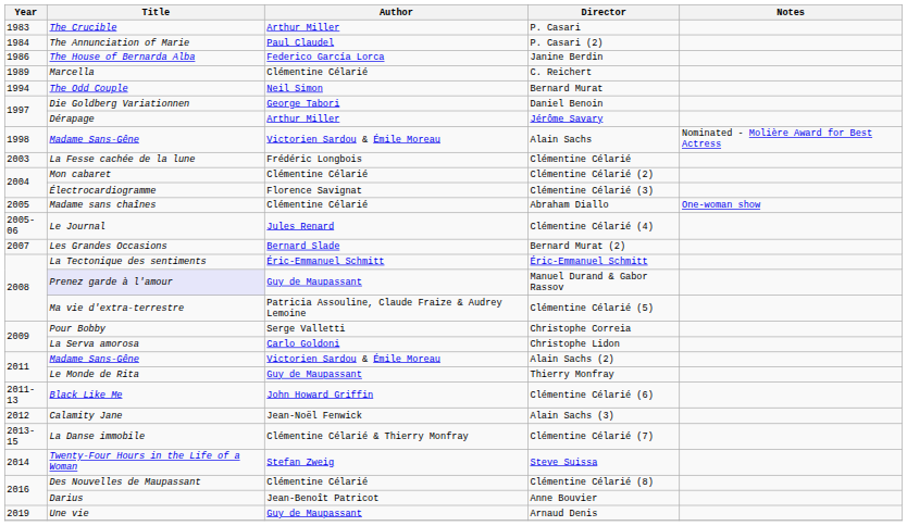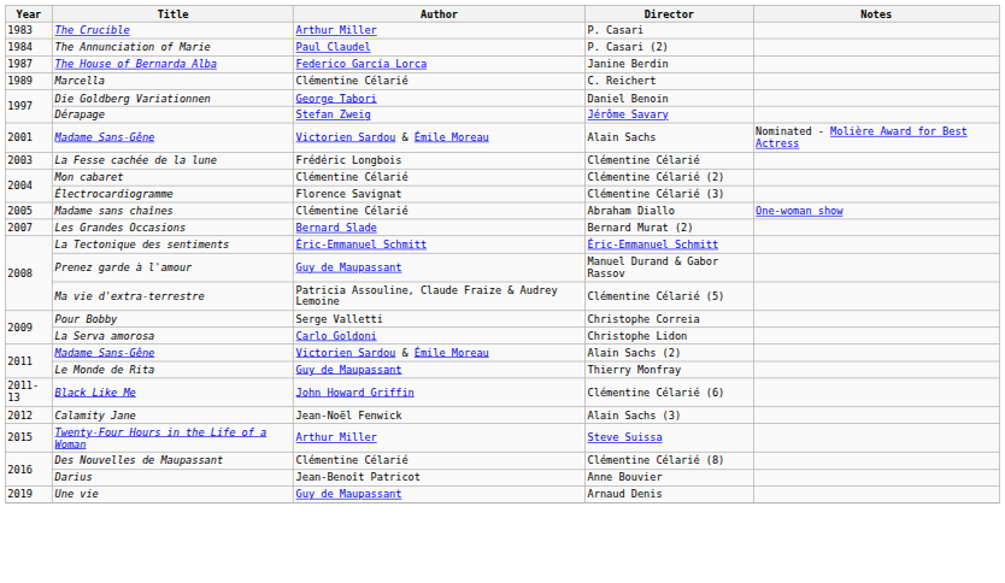 <table class="wikitable">
 <tr>
 <th>Year</th>
 <th>Title</th>
 <th>Author</th>
 <th>Director</th>
 <th>Notes</th>
 </tr>
 <tr>
 <td>1983</td>
 <td><em><a href='#'>The Crucible</a></em></td>
 <td><a href='#'>Arthur Miller</a></td>
 <td>P. Casari</td>
 <td></td>
 </tr>
 <tr>
 <td>1984</td>
 <td><em>The Annunciation of Marie</em></td>
 <td><a href='#'>Paul Claudel</a></td>
 <td>P. Casari (2)</td>
 <td></td>
 </tr>
 <tr>
-<td>1986</td>
+<td>1987</td>
 <td><em><a href='#'>The House of Bernarda Alba</a></em></td>
 <td><a href='#'>Federico García Lorca</a></td>
 <td>Janine Berdin</td>
 <td></td>
 </tr>
 <tr>
 <td>1989</td>
 <td><em>Marcella</em></td>
 <td>Clémentine Célarié</td>
 <td>C. Reichert</td>
 <td></td>
 </tr>
 <tr>
-<td>1994</td>
-<td><em><a href='#'>The Odd Couple</a></em></td>
-<td><a href='#'>Neil Simon</a></td>
-<td>Bernard Murat</td>
-<td></td>
-</tr>
-<tr>
 <td rowspan=2>1997</td>
 <td><em>Die Goldberg Variationnen</em></td>
 <td><a href='#'>George Tabori</a></td>
 <td>Daniel Benoin</td>
 <td></td>
 </tr>
 <tr>
 <td><em>Dérapage</em></td>
-<td><a href='#'>Arthur Miller</a></td>
+<td><a href='#'>Stefan Zweig</a></td>
 <td><a href='#'>Jérôme Savary</a></td>
 <td></td>
 </tr>
 <tr>
-<td>1998</td>
+<td>2001</td>
 <td><em><a href='#'>Madame Sans-Gêne</a></em></td>
 <td><a href='#'>Victorien Sardou</a> & <a href='#'>Émile Moreau</a></td>
 <td>Alain Sachs</td>
 <td>Nominated - <a href='#'>Molière Award for Best Actress</a></td>
 </tr>
 <tr>
 <td>2003</td>
 <td><em>La Fesse cachée de la lune</em></td>
 <td>Frédéric Longbois</td>
 <td>Clémentine Célarié</td>
 <td></td>
 </tr>
 <tr>
 <td rowspan=2>2004</td>
 <td><em>Mon cabaret</em></td>
 <td>Clémentine Célarié</td>
 <td>Clémentine Célarié (2)</td>
 <td></td>
 </tr>
 <tr>
 <td><em>Électrocardiogramme</em></td>
 <td>Florence Savignat</td>
 <td>Clémentine Célarié (3)</td>
 <td></td>
 </tr>
 <tr>
 <td>2005</td>
 <td><em>Madame sans chaînes</em></td>
 <td>Clémentine Célarié</td>
 <td>Abraham Diallo</td>
 <td><a href='#'>One-woman show</a></td>
 </tr>
 <tr>
-<td>2005-06</td>
-<td><em>Le Journal</em></td>
-<td><a href='#'>Jules Renard</a></td>
-<td>Clémentine Célarié (4)</td>
-<td></td>
-</tr>
-<tr>
 <td>2007</td>
 <td><em>Les Grandes Occasions</em></td>
 <td><a href='#'>Bernard Slade</a></td>
 <td>Bernard Murat (2)</td>
 <td></td>
 </tr>
 <tr>
 <td rowspan=3>2008</td>
 <td><em>La Tectonique des sentiments</em></td>
 <td><a href='#'>Éric-Emmanuel Schmitt</a></td>
 <td><a href='#'>Éric-Emmanuel Schmitt</a></td>
 <td></td>
 </tr>
 <tr>
-<td style="background: lavender;"><em>Prenez garde à l'amour</em></td>
+<td><em>Prenez garde à l'amour</em></td>
 <td><a href='#'>Guy de Maupassant</a></td>
 <td>Manuel Durand & Gabor Rassov</td>
 <td></td>
 </tr>
 <tr>
 <td><em>Ma vie d'extra-terrestre</em></td>
 <td>Patricia Assouline, Claude Fraize & Audrey Lemoine</td>
 <td>Clémentine Célarié (5)</td>
 <td></td>
 </tr>
 <tr>
 <td rowspan=2>2009</td>
 <td><em>Pour Bobby</em></td>
 <td>Serge Valletti</td>
 <td>Christophe Correia</td>
 <td></td>
 </tr>
 <tr>
 <td><em>La Serva amorosa</em></td>
 <td><a href='#'>Carlo Goldoni</a></td>
 <td>Christophe Lidon</td>
 <td></td>
 </tr>
 <tr>
 <td rowspan=2>2011</td>
 <td><em><a href='#'>Madame Sans-Gêne</a></em></td>
 <td><a href='#'>Victorien Sardou</a> & <a href='#'>Émile Moreau</a></td>
 <td>Alain Sachs (2)</td>
 <td></td>
 </tr>
 <tr>
 <td><em>Le Monde de Rita</em></td>
 <td><a href='#'>Guy de Maupassant</a></td>
 <td>Thierry Monfray</td>
 <td></td>
 </tr>
 <tr>
 <td rowspan=1>2011-13</td>
 <td><em><a href='#'>Black Like Me</a></em></td>
 <td><a href='#'>John Howard Griffin</a></td>
 <td>Clémentine Célarié (6)</td>
 <td></td>
 </tr>
 <tr>
 <td rowspan=1>2012</td>
 <td><em>Calamity Jane</em></td>
 <td>Jean-Noël Fenwick</td>
 <td>Alain Sachs (3)</td>
 <td></td>
 </tr>
 <tr>
-<td rowspan=1>2013-15</td>
-<td><em>La Danse immobile</em></td>
-<td>Clémentine Célarié & Thierry Monfray</td>
-<td>Clémentine Célarié (7)</td>
-<td></td>
-</tr>
-<tr>
-<td rowspan=1>2014</td>
+<td rowspan=1>2015</td>
 <td><em><a href='#'>Twenty-Four Hours in the Life of a Woman</a></em></td>
-<td><a href='#'>Stefan Zweig</a></td>
+<td><a href='#'>Arthur Miller</a></td>
 <td><a href='#'>Steve Suissa</a></td>
 <td></td>
 </tr>
 <tr>
 <td rowspan=2>2016</td>
 <td><em>Des Nouvelles de Maupassant</em></td>
 <td>Clémentine Célarié</td>
 <td>Clémentine Célarié (8)</td>
 <td></td>
 </tr>
 <tr>
 <td><em>Darius</em></td>
 <td>Jean-Benoît Patricot</td>
 <td>Anne Bouvier</td>
 <td></td>
 </tr>
 <tr>
 <td rowspan=1>2019</td>
 <td><em>Une vie</em></td>
 <td><a href='#'>Guy de Maupassant</a></td>
 <td>Arnaud Denis</td>
 <td></td>
 </tr>
 <tr>
 </tr>
 </table>
